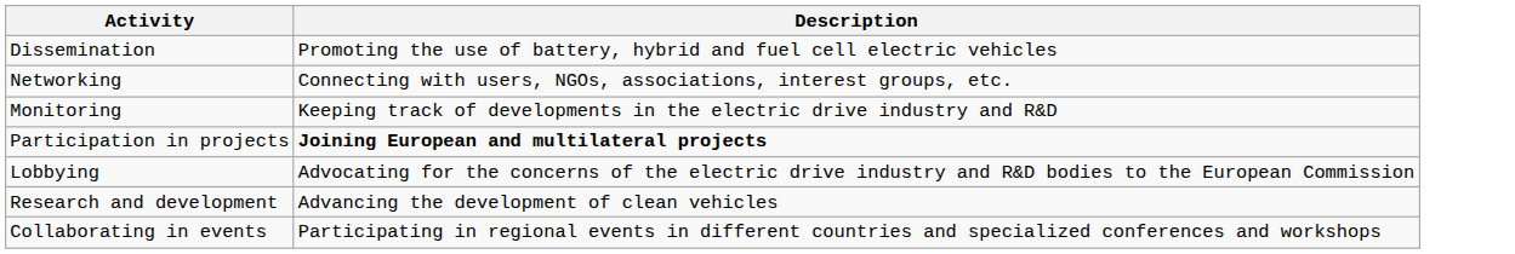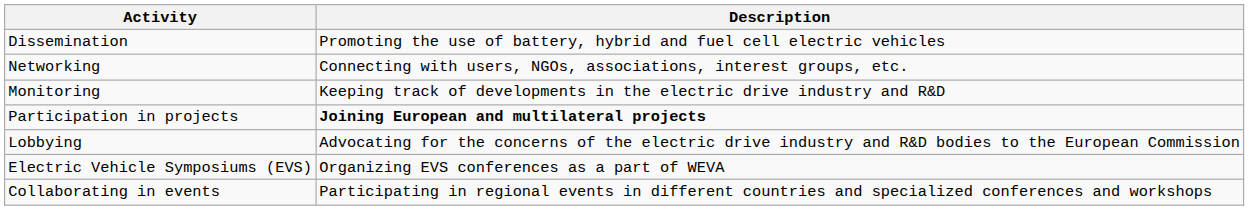 <table class="wikitable">
 <tr>
 <th>Activity</th>
 <th>Description</th>
 </tr>
 <tr>
 <td>Dissemination</td>
 <td>Promoting the use of battery, hybrid and fuel cell electric vehicles</td>
 </tr>
 <tr>
 <td>Networking</td>
 <td>Connecting with users, NGOs, associations, interest groups, etc.</td>
 </tr>
 <tr>
 <td>Monitoring</td>
 <td>Keeping track of developments in the electric drive industry and R&D</td>
 </tr>
 <tr>
 <td>Participation in projects</td>
 <td><strong>Joining European and multilateral projects</strong></td>
 </tr>
 <tr>
 <td>Lobbying</td>
 <td>Advocating for the concerns of the electric drive industry and R&D bodies to the European Commission</td>
 </tr>
 <tr>
-<td>Research and development</td>
-<td>Advancing the development of clean vehicles</td>
+<td>Electric Vehicle Symposiums (EVS)</td>
+<td>Organizing EVS conferences as a part of WEVA</td>
 </tr>
 <tr>
 <td>Collaborating in events</td>
 <td>Participating in regional events in different countries and specialized conferences and workshops</td>
 </tr>
 </table>
